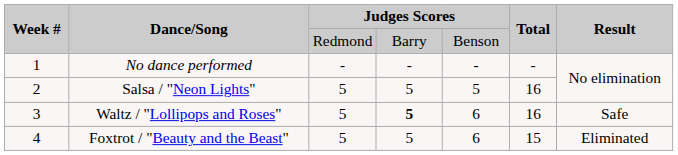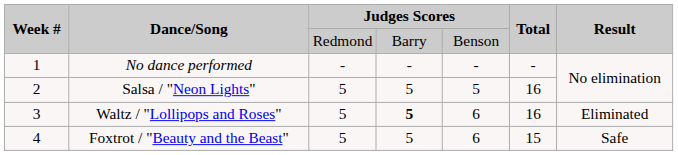 <table class="wikitable collapsible collapsed">
 <tr style="text-align: center; background:#ccc;">
 <td rowspan="2"><strong>Week #</strong></td>
 <td rowspan="2"><strong>Dance/Song</strong></td>
 <td colspan="3"><strong>Judges Scores</strong></td>
 <td rowspan="2"><strong>Total</strong></td>
 <td rowspan="2"><strong>Result</strong></td>
 </tr>
 <tr style="text-align: center; background:#ccc;">
 <td style="width:10%; ">Redmond</td>
 <td style="width:10%; ">Barry</td>
 <td style="width:10%; ">Benson</td>
 </tr>
 <tr style="text-align: center; background:#faf6f6;">
 <td>1</td>
 <td><em>No dance performed</em></td>
 <td>-</td>
 <td>-</td>
 <td>-</td>
 <td>-</td>
 <td rowspan="2">No elimination</td>
 </tr>
 <tr style="text-align: center; background:#faf6f6;">
 <td>2</td>
 <td>Salsa / "<a href='#'>Neon Lights</a>"</td>
 <td>5</td>
 <td>5</td>
 <td>5</td>
 <td>16</td>
 </tr>
 <tr style="text-align: center; background:#faf6f6;">
 <td>3</td>
 <td>Waltz / "<a href='#'>Lollipops and Roses</a>"</td>
 <td>5</td>
 <td><strong>5</strong></td>
 <td>6</td>
 <td>16</td>
-<td>Safe</td>
+<td>Eliminated</td>
 </tr>
 <tr style="text-align: center; background:#faf6f6;">
 <td>4</td>
 <td>Foxtrot / "<a href='#'>Beauty and the Beast</a>"</td>
 <td>5</td>
 <td>5</td>
 <td>6</td>
 <td>15</td>
-<td>Eliminated</td>
+<td>Safe</td>
 </tr>
 </table>
